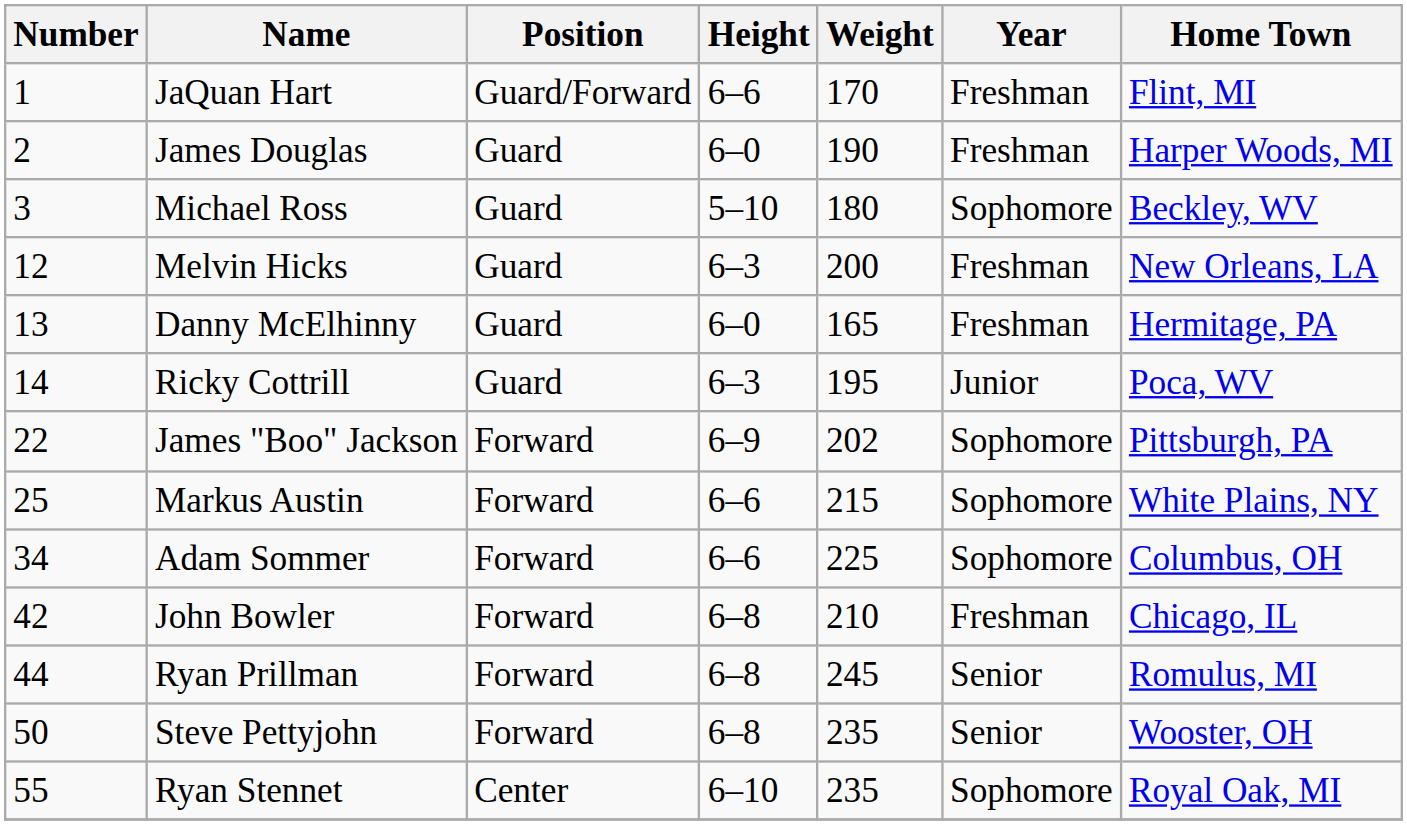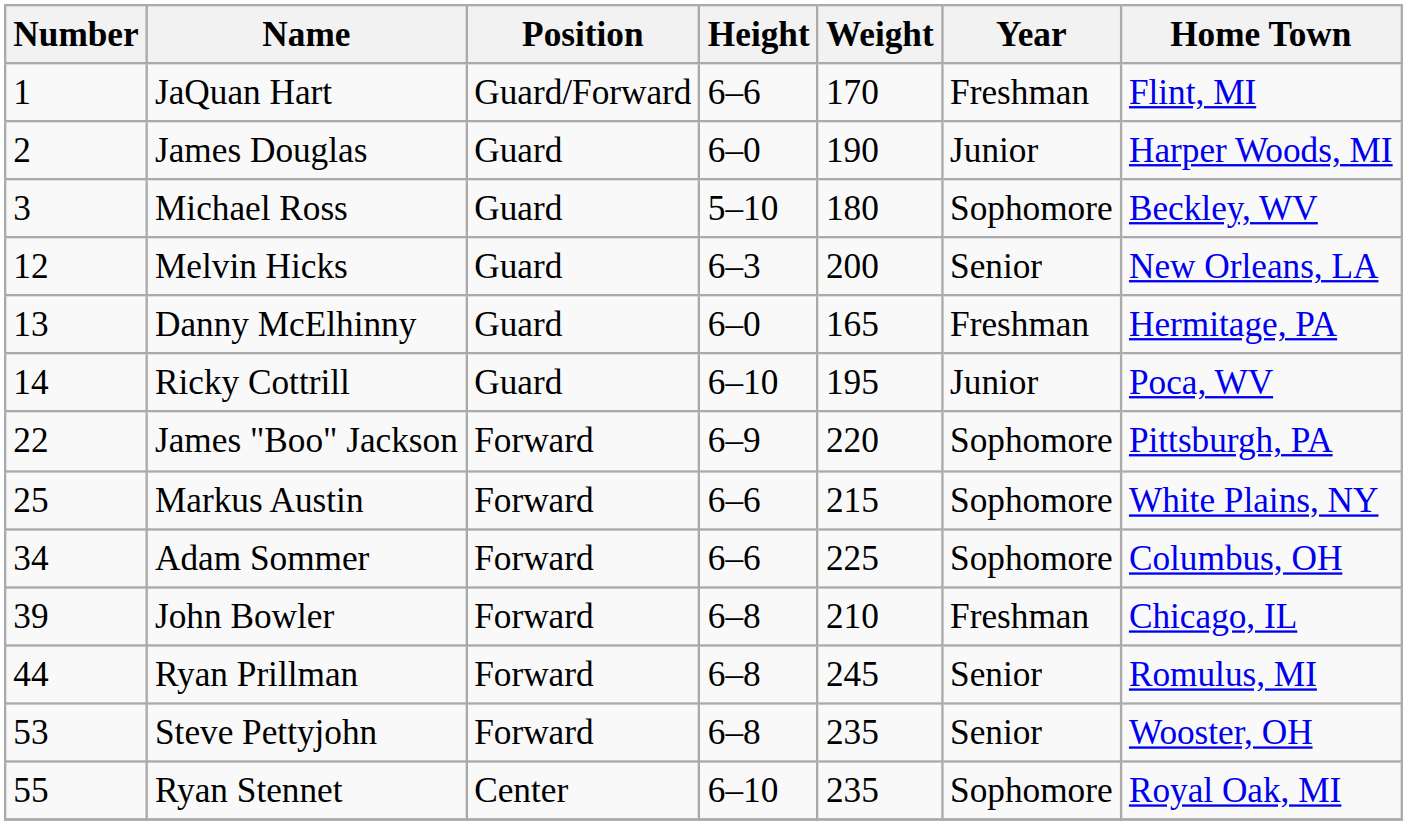 <table class="wikitable" style="font-size: 95%;">
 <tr>
 <th>Number</th>
 <th>Name</th>
 <th>Position</th>
 <th>Height</th>
 <th>Weight</th>
 <th>Year</th>
 <th>Home Town</th>
 </tr>
 <tr>
 <td>1</td>
 <td>JaQuan Hart</td>
 <td>Guard/Forward</td>
 <td>6–6</td>
 <td>170</td>
 <td>Freshman</td>
 <td><a href='#'>Flint, MI</a></td>
 </tr>
 <tr>
 <td>2</td>
 <td>James Douglas</td>
 <td>Guard</td>
 <td>6–0</td>
 <td>190</td>
-<td>Freshman</td>
+<td>Junior</td>
 <td><a href='#'>Harper Woods, MI</a></td>
 </tr>
 <tr>
 <td>3</td>
 <td>Michael Ross</td>
 <td>Guard</td>
 <td>5–10</td>
 <td>180</td>
 <td>Sophomore</td>
 <td><a href='#'>Beckley, WV</a></td>
 </tr>
 <tr>
 <td>12</td>
 <td>Melvin Hicks</td>
 <td>Guard</td>
 <td>6–3</td>
 <td>200</td>
-<td>Freshman</td>
+<td>Senior</td>
 <td><a href='#'>New Orleans, LA</a></td>
 </tr>
 <tr>
 <td>13</td>
 <td>Danny McElhinny</td>
 <td>Guard</td>
 <td>6–0</td>
 <td>165</td>
 <td>Freshman</td>
 <td><a href='#'>Hermitage, PA</a></td>
 </tr>
 <tr>
 <td>14</td>
 <td>Ricky Cottrill</td>
 <td>Guard</td>
-<td>6–3</td>
+<td>6–10</td>
 <td>195</td>
 <td>Junior</td>
 <td><a href='#'>Poca, WV</a></td>
 </tr>
 <tr>
 <td>22</td>
 <td>James "Boo" Jackson</td>
 <td>Forward</td>
 <td>6–9</td>
-<td>202</td>
+<td>220</td>
 <td>Sophomore</td>
 <td><a href='#'>Pittsburgh, PA</a></td>
 </tr>
 <tr>
 <td>25</td>
 <td>Markus Austin</td>
 <td>Forward</td>
 <td>6–6</td>
 <td>215</td>
 <td>Sophomore</td>
 <td><a href='#'>White Plains, NY</a></td>
 </tr>
 <tr>
 <td>34</td>
 <td>Adam Sommer</td>
 <td>Forward</td>
 <td>6–6</td>
 <td>225</td>
 <td>Sophomore</td>
 <td><a href='#'>Columbus, OH</a></td>
 </tr>
 <tr>
-<td>42</td>
+<td>39</td>
 <td>John Bowler</td>
 <td>Forward</td>
 <td>6–8</td>
 <td>210</td>
 <td>Freshman</td>
 <td><a href='#'>Chicago, IL</a></td>
 </tr>
 <tr>
 <td>44</td>
 <td>Ryan Prillman</td>
 <td>Forward</td>
 <td>6–8</td>
 <td>245</td>
 <td>Senior</td>
 <td><a href='#'>Romulus, MI</a></td>
 </tr>
 <tr>
-<td>50</td>
+<td>53</td>
 <td>Steve Pettyjohn</td>
 <td>Forward</td>
 <td>6–8</td>
 <td>235</td>
 <td>Senior</td>
 <td><a href='#'>Wooster, OH</a></td>
 </tr>
 <tr>
 <td>55</td>
 <td>Ryan Stennet</td>
 <td>Center</td>
 <td>6–10</td>
 <td>235</td>
 <td>Sophomore</td>
 <td><a href='#'>Royal Oak, MI</a></td>
 </tr>
 <tr>
 </tr>
 </table>
